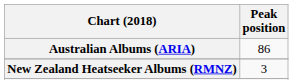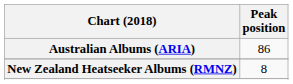 <table class="wikitable sortable plainrowheaders" style="text-align:center">
 <tr>
 <th scope="col">Chart (2018)</th>
 <th scope="col">Peak<br> position</th>
 </tr>
 <tr>
 <th scope="row">Australian Albums (<a href='#'>ARIA</a>)</th>
 <td>86</td>
 </tr>
 <tr>
 </tr>
 <tr>
 </tr>
 <tr>
 </tr>
 <tr>
 </tr>
 <tr>
 </tr>
 <tr>
 </tr>
 <tr>
 <th scope="row">New Zealand Heatseeker Albums (<a href='#'>RMNZ</a>)</th>
-<td>3</td>
+<td>8</td>
 </tr>
 <tr>
 </tr>
 <tr>
 </tr>
 <tr>
 </tr>
 </table>
